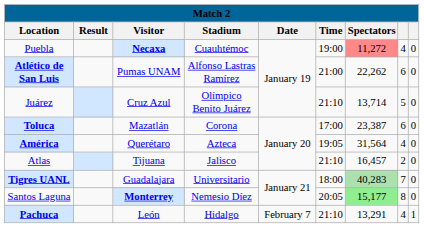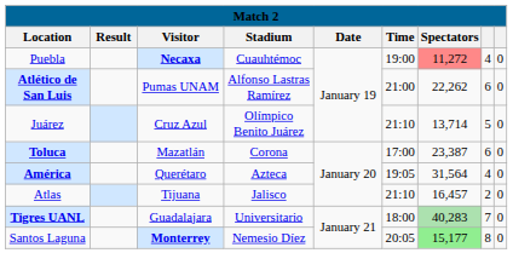 <table class="wikitable mw-collapsible mw-collapsed" style="font-size:95%; text-align: center; width: 95%;">
 <tr>
 <th colspan="9" style=" background: #006699 " width="100%;" align="center"><b>Match 2</b></th>
 </tr>
 <tr>
 <th width="125">Location</th>
 <th width="65">Result</th>
 <th width="125">Visitor</th>
 <th width="130">Stadium</th>
 <th width="100">Date</th>
 <th width="40">Time</th>
 <th width="50">Spectators</th>
 <th width="10"></th>
 <th width="10"></th>
 </tr>
 <tr aling="center">
 <td><a href='#'>Puebla</a></td>
 <td></td>
 <td bgcolor="D0E7FF"><strong><a href='#'>Necaxa</a></strong></td>
 <td><a href='#'>Cuauhtémoc</a></td>
 <td rowspan="3">January 19</td>
 <td>19:00</td>
 <td bgcolor=#FF8888>11,272</td>
 <td>4</td>
 <td>0</td>
 </tr>
 <tr aling="center">
 <td bgcolor="D0E7FF"><strong><a href='#'>Atlético de San Luis</a></strong></td>
 <td></td>
 <td><a href='#'>Pumas UNAM</a></td>
 <td><a href='#'>Alfonso Lastras Ramírez</a></td>
 <td>21:00</td>
 <td>22,262</td>
 <td>6</td>
 <td>0</td>
 </tr>
 <tr aling="center">
 <td><a href='#'>Juárez</a></td>
 <td bgcolor="D0E7FF"><strong></strong></td>
 <td><a href='#'>Cruz Azul</a></td>
 <td><a href='#'>Olímpico Benito Juárez</a></td>
 <td>21:10</td>
 <td>13,714</td>
 <td>5</td>
 <td>0</td>
 </tr>
 <tr aling="center">
 <td bgcolor="D0E7FF"><strong><a href='#'>Toluca</a></strong></td>
 <td></td>
 <td><a href='#'>Mazatlán</a></td>
 <td><a href='#'>Corona</a></td>
 <td rowspan="3">January 20</td>
 <td>17:00</td>
 <td>23,387</td>
 <td>6</td>
 <td>0</td>
 </tr>
 <tr aling="center">
 <td bgcolor="D0E7FF"><strong><a href='#'>América</a></strong></td>
 <td></td>
 <td><a href='#'>Querétaro</a></td>
 <td><a href='#'>Azteca</a></td>
 <td>19:05</td>
 <td>31,564</td>
 <td>4</td>
 <td>0</td>
 </tr>
 <tr aling="center">
 <td><a href='#'>Atlas</a></td>
 <td bgcolor="D0E7FF"><strong></strong></td>
 <td><a href='#'>Tijuana</a></td>
 <td><a href='#'>Jalisco</a></td>
 <td>21:10</td>
 <td>16,457</td>
 <td>2</td>
 <td>0</td>
 </tr>
 <tr aling="center">
 <td bgcolor="D0E7FF"><strong><a href='#'>Tigres UANL</a></strong></td>
 <td></td>
 <td><a href='#'>Guadalajara</a></td>
 <td><a href='#'>Universitario</a></td>
 <td rowspan="2">January 21</td>
 <td>18:00</td>
 <td bgcolor=#ACE1AF>40,283</td>
 <td>7</td>
 <td>0</td>
 </tr>
 <tr aling="center">
 <td><a href='#'>Santos Laguna</a></td>
 <td></td>
 <td bgcolor="D0E7FF"><strong><a href='#'>Monterrey</a></strong></td>
 <td><a href='#'>Nemesio Díez</a></td>
 <td>20:05</td>
 <td style="background: lightgreen;">15,177</td>
 <td>8</td>
 <td>0</td>
 </tr>
-<tr aling="center">
-<td bgcolor="D0E7FF"><strong><a href='#'>Pachuca</a></strong></td>
-<td></td>
-<td><a href='#'>León</a></td>
-<td><a href='#'>Hidalgo</a></td>
-<td>February 7</td>
-<td>21:10</td>
-<td>13,291</td>
-<td>4</td>
-<td>1</td>
-</tr>
 </table>
